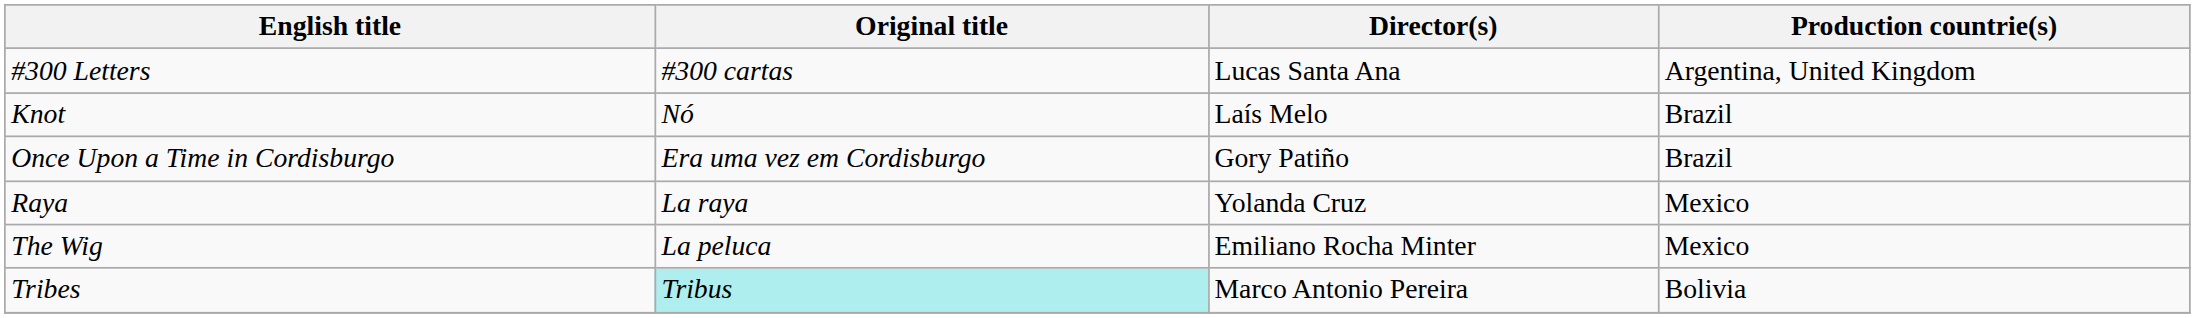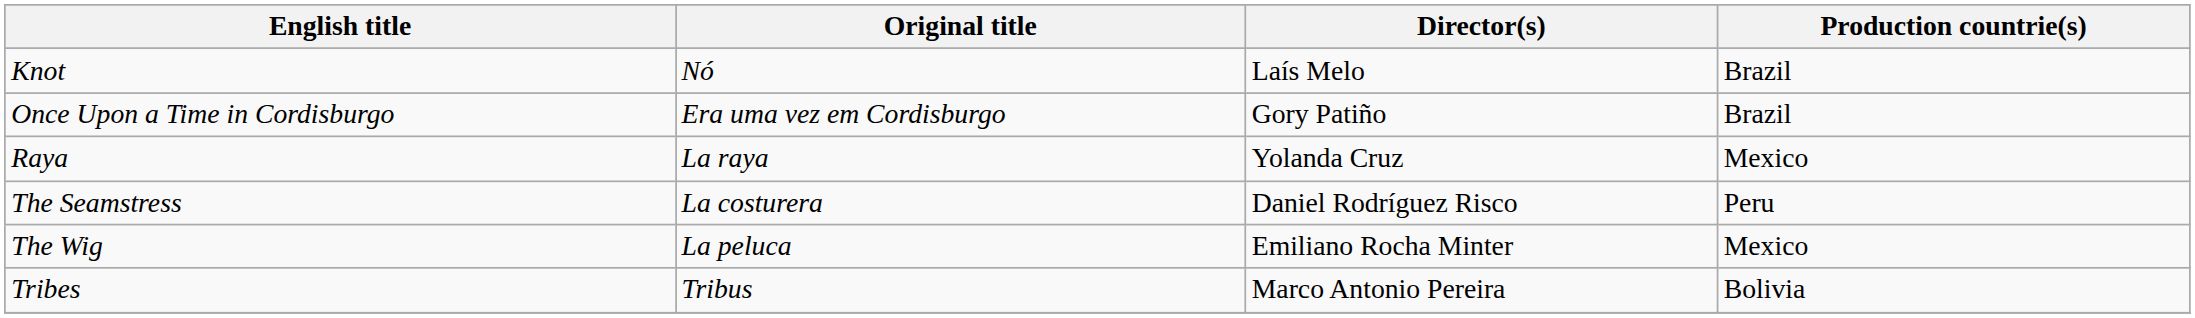 <table class="sortable wikitable" style="width:100%; margin-bottom:4px" cellpadding="5">
 <tr>
 <th scope="col">English title</th>
 <th scope="col">Original title</th>
 <th scope="col">Director(s)</th>
 <th scope="col">Production countrie(s)</th>
-</tr>
-<tr>
-<td><em>#300 Letters</em></td>
-<td><em>#300 cartas</em></td>
-<td>Lucas Santa Ana</td>
-<td>Argentina, United Kingdom</td>
 </tr>
 <tr>
 <td><em>Knot</em></td>
 <td><em>Nó</em></td>
 <td>Laís Melo</td>
 <td>Brazil</td>
 </tr>
 <tr>
 <td><em>Once Upon a Time in Cordisburgo</em></td>
 <td><em>Era uma vez em Cordisburgo</em></td>
 <td>Gory Patiño</td>
 <td>Brazil</td>
 </tr>
 <tr>
 <td><em>Raya</em></td>
 <td><em>La raya</em></td>
 <td>Yolanda Cruz</td>
 <td>Mexico</td>
 </tr>
 <tr>
+<td><em>The Seamstress</em></td>
+<td><em>La costurera</em></td>
+<td>Daniel Rodríguez Risco</td>
+<td>Peru</td>
+</tr>
+<tr>
 <td><em>The Wig</em></td>
 <td><em>La peluca</em></td>
 <td>Emiliano Rocha Minter</td>
 <td>Mexico</td>
 </tr>
 <tr>
 <td><em>Tribes</em></td>
-<td style="background: paleturquoise;"><em>Tribus</em></td>
+<td><em>Tribus</em></td>
 <td>Marco Antonio Pereira</td>
 <td>Bolivia</td>
 </tr>
 <tr>
 </tr>
 </table>
